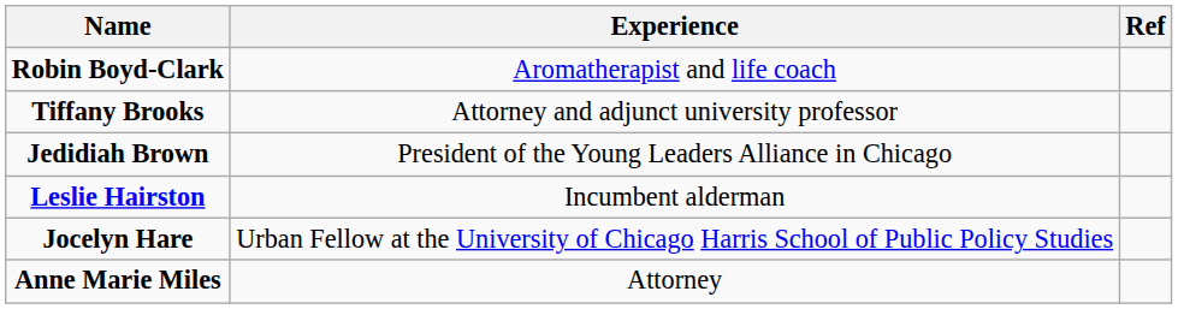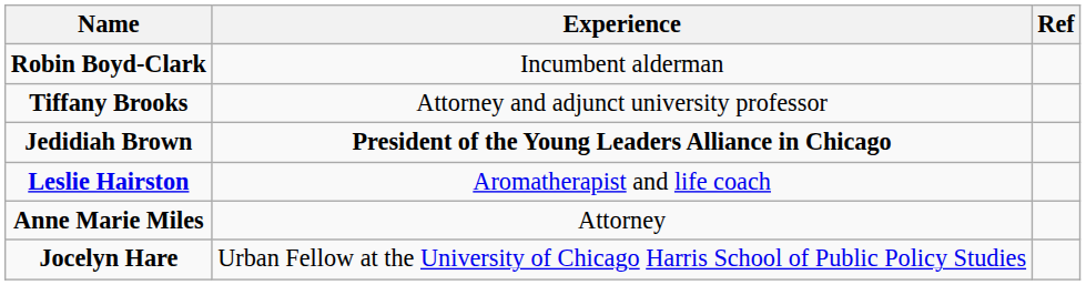 <table class="wikitable" style="text-align:center">
 <tr>
 <th>Name</th>
 <th>Experience</th>
 <th>Ref</th>
 </tr>
 <tr>
 <td><strong>Robin Boyd-Clark</strong></td>
-<td><a href='#'>Aromatherapist</a> and <a href='#'>life coach</a></td>
+<td>Incumbent alderman</td>
 <td></td>
 </tr>
 <tr>
 <td><strong>Tiffany Brooks</strong></td>
 <td>Attorney and adjunct university professor</td>
 <td></td>
 </tr>
 <tr>
 <td><strong>Jedidiah Brown</strong></td>
-<td>President of the Young Leaders Alliance in Chicago</td>
+<td><strong>President of the Young Leaders Alliance in Chicago</strong></td>
 <td></td>
 </tr>
 <tr>
 <td><strong><a href='#'>Leslie Hairston</a></strong></td>
-<td>Incumbent alderman</td>
+<td><a href='#'>Aromatherapist</a> and <a href='#'>life coach</a></td>
+<td></td>
+</tr>
+<tr>
+<td><strong>Anne Marie Miles</strong></td>
+<td>Attorney</td>
 <td></td>
 </tr>
 <tr>
 <td><strong>Jocelyn Hare</strong></td>
 <td>Urban Fellow at the <a href='#'>University of Chicago</a> <a href='#'>Harris School of Public Policy Studies</a></td>
 <td></td>
 </tr>
-<tr>
-<td><strong>Anne Marie Miles</strong></td>
-<td>Attorney</td>
-<td></td>
-</tr>
 </table>
